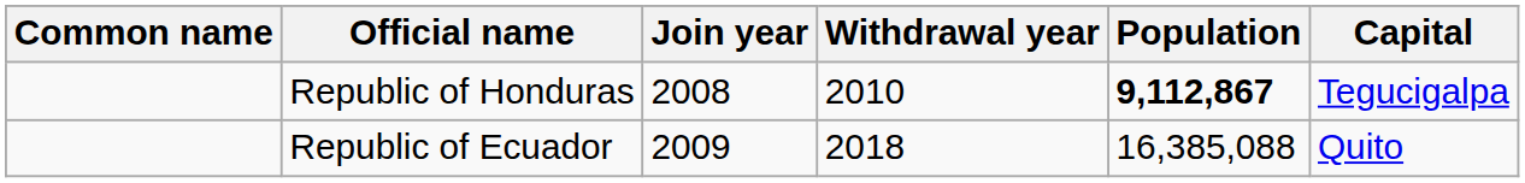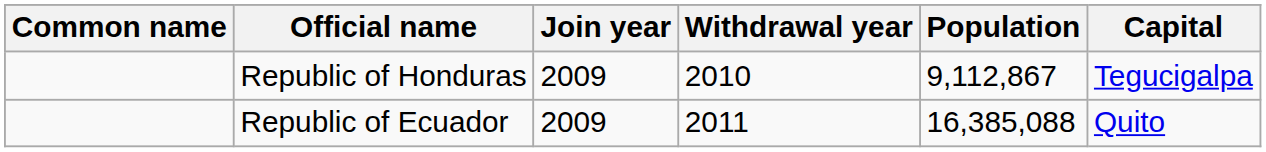 <table class="wikitable">
 <tr>
 <th>Common name</th>
 <th>Official name</th>
 <th>Join year</th>
 <th>Withdrawal year</th>
 <th>Population</th>
 <th>Capital</th>
 </tr>
 <tr>
 <td></td>
 <td>Republic of Honduras</td>
-<td>2008</td>
+<td>2009</td>
 <td>2010</td>
-<td><strong>9,112,867</strong></td>
+<td>9,112,867</td>
 <td><a href='#'>Tegucigalpa</a></td>
 </tr>
 <tr>
 <td></td>
 <td>Republic of Ecuador</td>
 <td>2009</td>
-<td>2018</td>
+<td>2011</td>
 <td>16,385,088</td>
 <td><a href='#'>Quito</a></td>
 </tr>
 </table>
